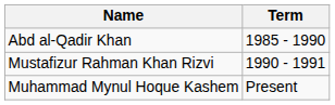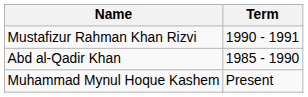 <table class="wikitable">
 <tr>
 <th>Name</th>
 <th>Term</th>
 </tr>
 <tr>
+<td>Mustafizur Rahman Khan Rizvi</td>
+<td>1990 - 1991</td>
+</tr>
+<tr>
 <td>Abd al-Qadir Khan</td>
 <td>1985 - 1990</td>
-</tr>
-<tr>
-<td>Mustafizur Rahman Khan Rizvi</td>
-<td>1990 - 1991</td>
 </tr>
 <tr>
 <td>Muhammad Mynul Hoque Kashem</td>
 <td>Present</td>
 </tr>
 </table>
